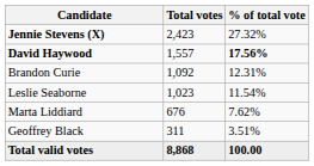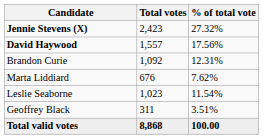 <table class="wikitable">
 <tr>
 <th bgcolor="#DDDDFF" width="200px">Candidate</th>
 <th bgcolor="#DDDDFF">Total votes</th>
 <th bgcolor="#DDDDFF">% of total vote</th>
 </tr>
 <tr>
 <td><strong>Jennie Stevens (X)</strong></td>
 <td>2,423</td>
 <td>27.32%</td>
 </tr>
 <tr>
 <td><strong>David Haywood</strong></td>
 <td>1,557</td>
-<td><strong>17.56%</strong></td>
+<td>17.56%</td>
 </tr>
 <tr>
 <td>Brandon Curie</td>
 <td>1,092</td>
 <td>12.31%</td>
 </tr>
 <tr>
+<td>Marta Liddiard</td>
+<td>676</td>
+<td>7.62%</td>
+</tr>
+<tr>
 <td>Leslie Seaborne</td>
 <td>1,023</td>
 <td>11.54%</td>
-</tr>
-<tr>
-<td>Marta Liddiard</td>
-<td>676</td>
-<td>7.62%</td>
 </tr>
 <tr>
 <td>Geoffrey Black</td>
 <td>311</td>
 <td>3.51%</td>
 </tr>
 <tr bgcolor="#EEEEEE">
 <td><strong>Total valid votes</strong></td>
 <td><strong>8,868</strong></td>
 <td><strong>100.00</strong></td>
 </tr>
 </table>
